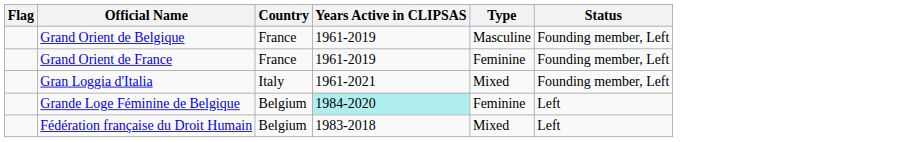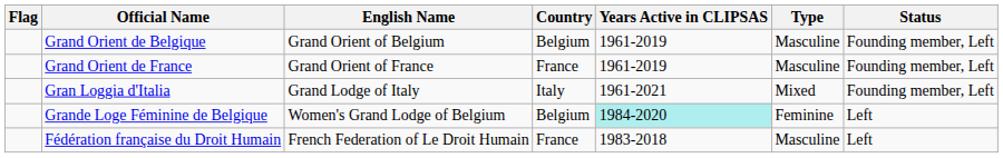 <table class="wikitable sortable">
 <tr>
 <th>Flag</th>
 <th>Official Name</th>
+<th>English Name</th>
 <th>Country</th>
 <th>Years Active in CLIPSAS</th>
 <th>Type</th>
 <th>Status</th>
 </tr>
 <tr>
 <td></td>
 <td><a href='#'>Grand Orient de Belgique</a></td>
+<td>Grand Orient of Belgium</td>
+<td>Belgium</td>
+<td>1961-2019</td>
+<td>Masculine</td>
+<td>Founding member, Left</td>
+</tr>
+<tr>
+<td></td>
+<td><a href='#'>Grand Orient de France</a></td>
+<td>Grand Orient of France</td>
 <td>France</td>
 <td>1961-2019</td>
 <td>Masculine</td>
 <td>Founding member, Left</td>
 </tr>
 <tr>
 <td></td>
-<td><a href='#'>Grand Orient de France</a></td>
-<td>France</td>
-<td>1961-2019</td>
-<td>Feminine</td>
-<td>Founding member, Left</td>
-</tr>
-<tr>
-<td></td>
 <td><a href='#'>Gran Loggia d'Italia</a></td>
+<td>Grand Lodge of Italy</td>
 <td>Italy</td>
 <td>1961-2021</td>
 <td>Mixed</td>
 <td>Founding member, Left</td>
 </tr>
 <tr>
 <td></td>
 <td><a href='#'>Grande Loge Féminine de Belgique</a></td>
+<td>Women's Grand Lodge of Belgium</td>
 <td>Belgium</td>
 <td style="background: paleturquoise;">1984-2020</td>
 <td>Feminine</td>
 <td>Left</td>
 </tr>
 <tr>
 <td></td>
 <td><a href='#'>Fédération française du Droit Humain</a></td>
-<td>Belgium</td>
+<td>French Federation of Le Droit Humain</td>
+<td>France</td>
 <td>1983-2018</td>
-<td>Mixed</td>
+<td>Masculine</td>
 <td>Left</td>
 </tr>
 </table>
